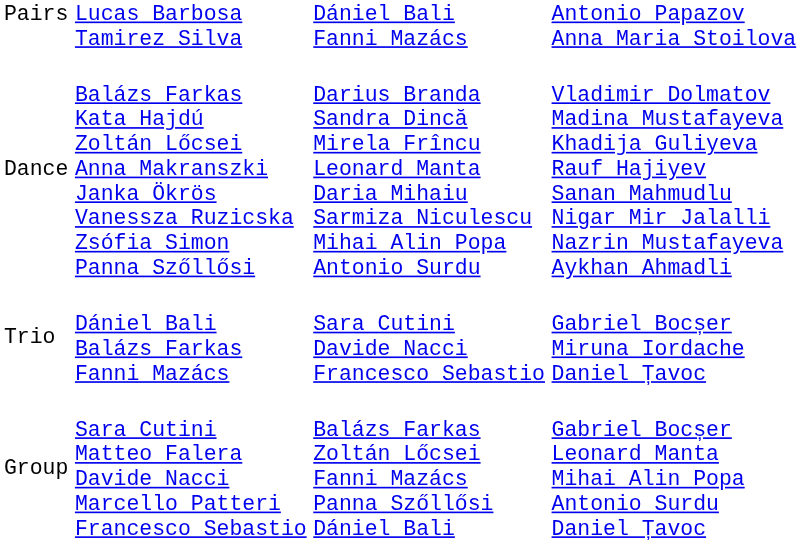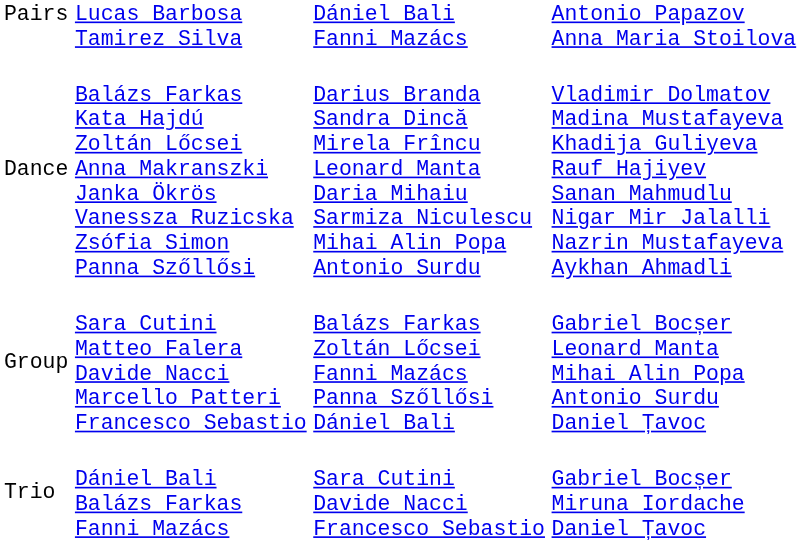 <table>
 <tr>
 <td>Pairs<br></td>
 <td><br><a href='#'>Lucas Barbosa</a><br><a href='#'>Tamirez Silva</a></td>
 <td><br><a href='#'>Dániel Bali</a><br><a href='#'>Fanni Mazács</a></td>
 <td><br><a href='#'>Antonio Papazov</a><br><a href='#'>Anna Maria Stoilova</a></td>
 </tr>
 <tr>
 <td>Dance<br></td>
 <td><br><a href='#'>Balázs Farkas</a><br><a href='#'>Kata Hajdú</a><br><a href='#'>Zoltán Lőcsei</a><br><a href='#'>Anna Makranszki</a><br><a href='#'>Janka Ökrös</a><br><a href='#'>Vanessza Ruzicska</a><br><a href='#'>Zsófia Simon</a><br><a href='#'>Panna Szőllősi</a></td>
 <td><br><a href='#'>Darius Branda</a><br><a href='#'>Sandra Dincă</a><br><a href='#'>Mirela Frîncu</a><br><a href='#'>Leonard Manta</a><br><a href='#'>Daria Mihaiu</a><br><a href='#'>Sarmiza Niculescu</a><br><a href='#'>Mihai Alin Popa</a><br><a href='#'>Antonio Surdu</a></td>
 <td><br><a href='#'>Vladimir Dolmatov</a><br><a href='#'>Madina Mustafayeva</a><br><a href='#'>Khadija Guliyeva</a><br><a href='#'>Rauf Hajiyev</a><br><a href='#'>Sanan Mahmudlu</a><br><a href='#'>Nigar Mir Jalalli</a><br><a href='#'>Nazrin Mustafayeva</a><br><a href='#'>Aykhan Ahmadli</a></td>
 </tr>
 <tr>
+<td>Group<br></td>
+<td><br><a href='#'>Sara Cutini</a><br><a href='#'>Matteo Falera</a><br><a href='#'>Davide Nacci</a><br><a href='#'>Marcello Patteri</a><br><a href='#'>Francesco Sebastio</a></td>
+<td><br><a href='#'>Balázs Farkas</a><br><a href='#'>Zoltán Lőcsei</a><br><a href='#'>Fanni Mazács</a><br><a href='#'>Panna Szőllősi</a><br><a href='#'>Dániel Bali</a></td>
+<td><br><a href='#'>Gabriel Bocșer</a><br><a href='#'>Leonard Manta</a><br><a href='#'>Mihai Alin Popa</a><br><a href='#'>Antonio Surdu</a><br><a href='#'>Daniel Țavoc</a></td>
+</tr>
+<tr>
 <td>Trio<br></td>
 <td><br><a href='#'>Dániel Bali</a><br><a href='#'>Balázs Farkas</a><br><a href='#'>Fanni Mazács</a></td>
 <td><br><a href='#'>Sara Cutini</a><br><a href='#'>Davide Nacci</a><br><a href='#'>Francesco Sebastio</a></td>
 <td><br><a href='#'>Gabriel Bocșer</a><br><a href='#'>Miruna Iordache</a><br><a href='#'>Daniel Țavoc</a></td>
 </tr>
-<tr>
-<td>Group<br></td>
-<td><br><a href='#'>Sara Cutini</a><br><a href='#'>Matteo Falera</a><br><a href='#'>Davide Nacci</a><br><a href='#'>Marcello Patteri</a><br><a href='#'>Francesco Sebastio</a></td>
-<td><br><a href='#'>Balázs Farkas</a><br><a href='#'>Zoltán Lőcsei</a><br><a href='#'>Fanni Mazács</a><br><a href='#'>Panna Szőllősi</a><br><a href='#'>Dániel Bali</a></td>
-<td><br><a href='#'>Gabriel Bocșer</a><br><a href='#'>Leonard Manta</a><br><a href='#'>Mihai Alin Popa</a><br><a href='#'>Antonio Surdu</a><br><a href='#'>Daniel Țavoc</a></td>
-</tr>
 </table>
